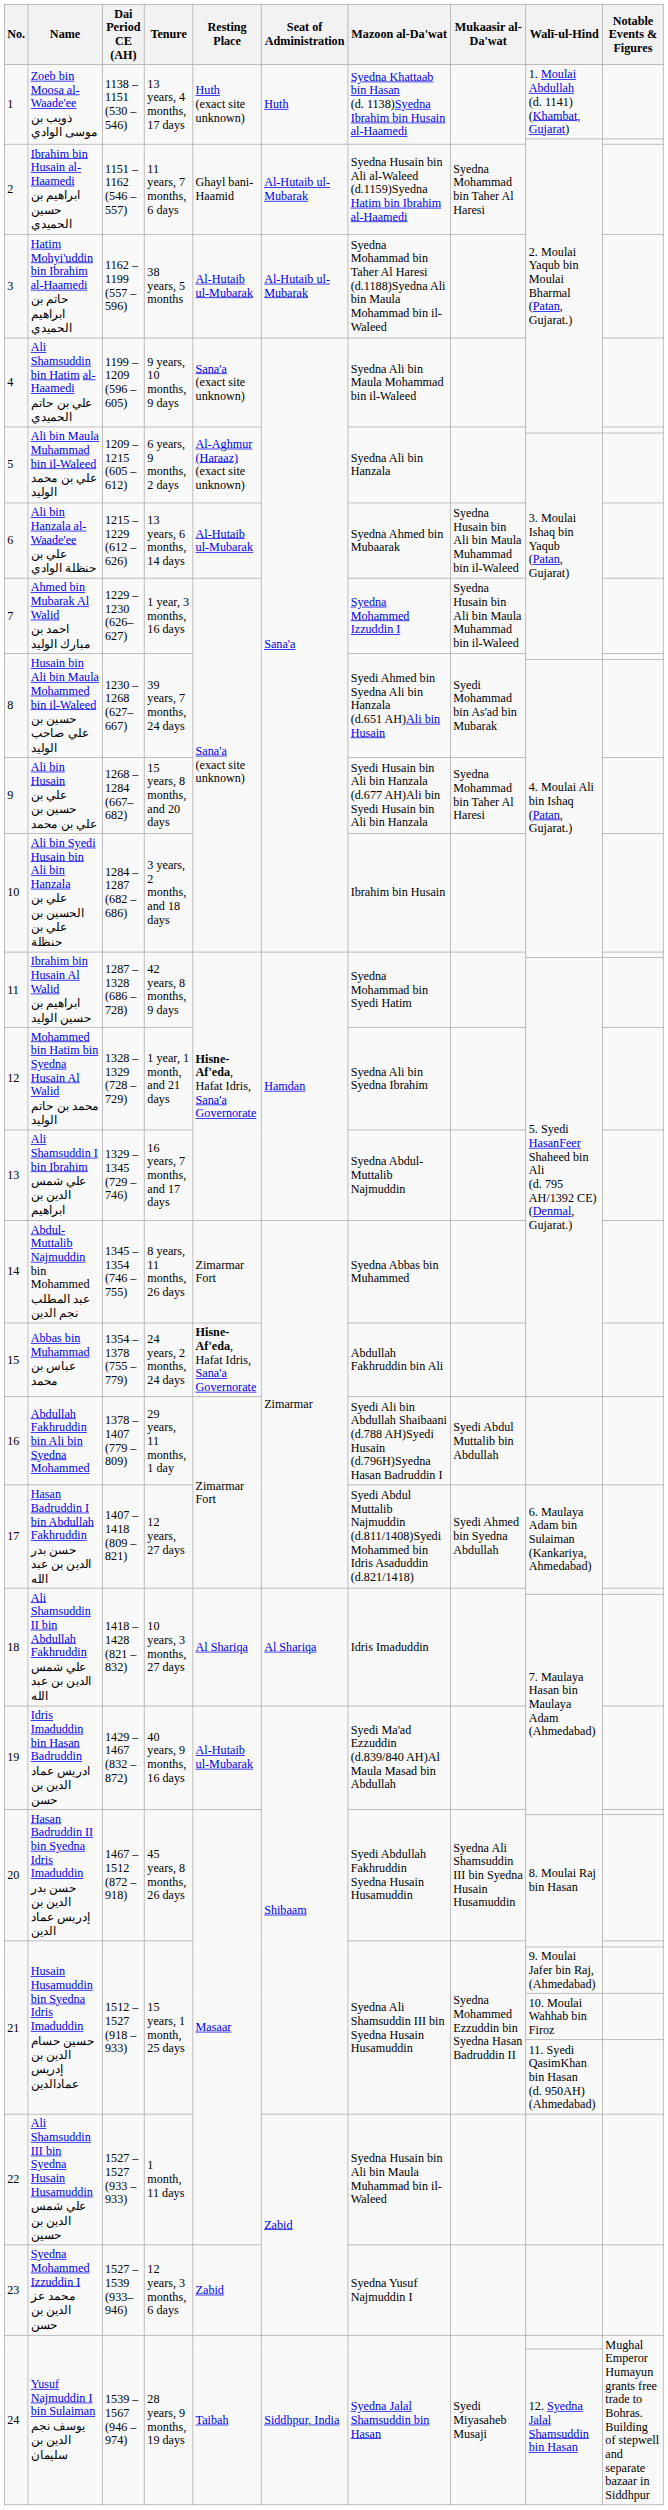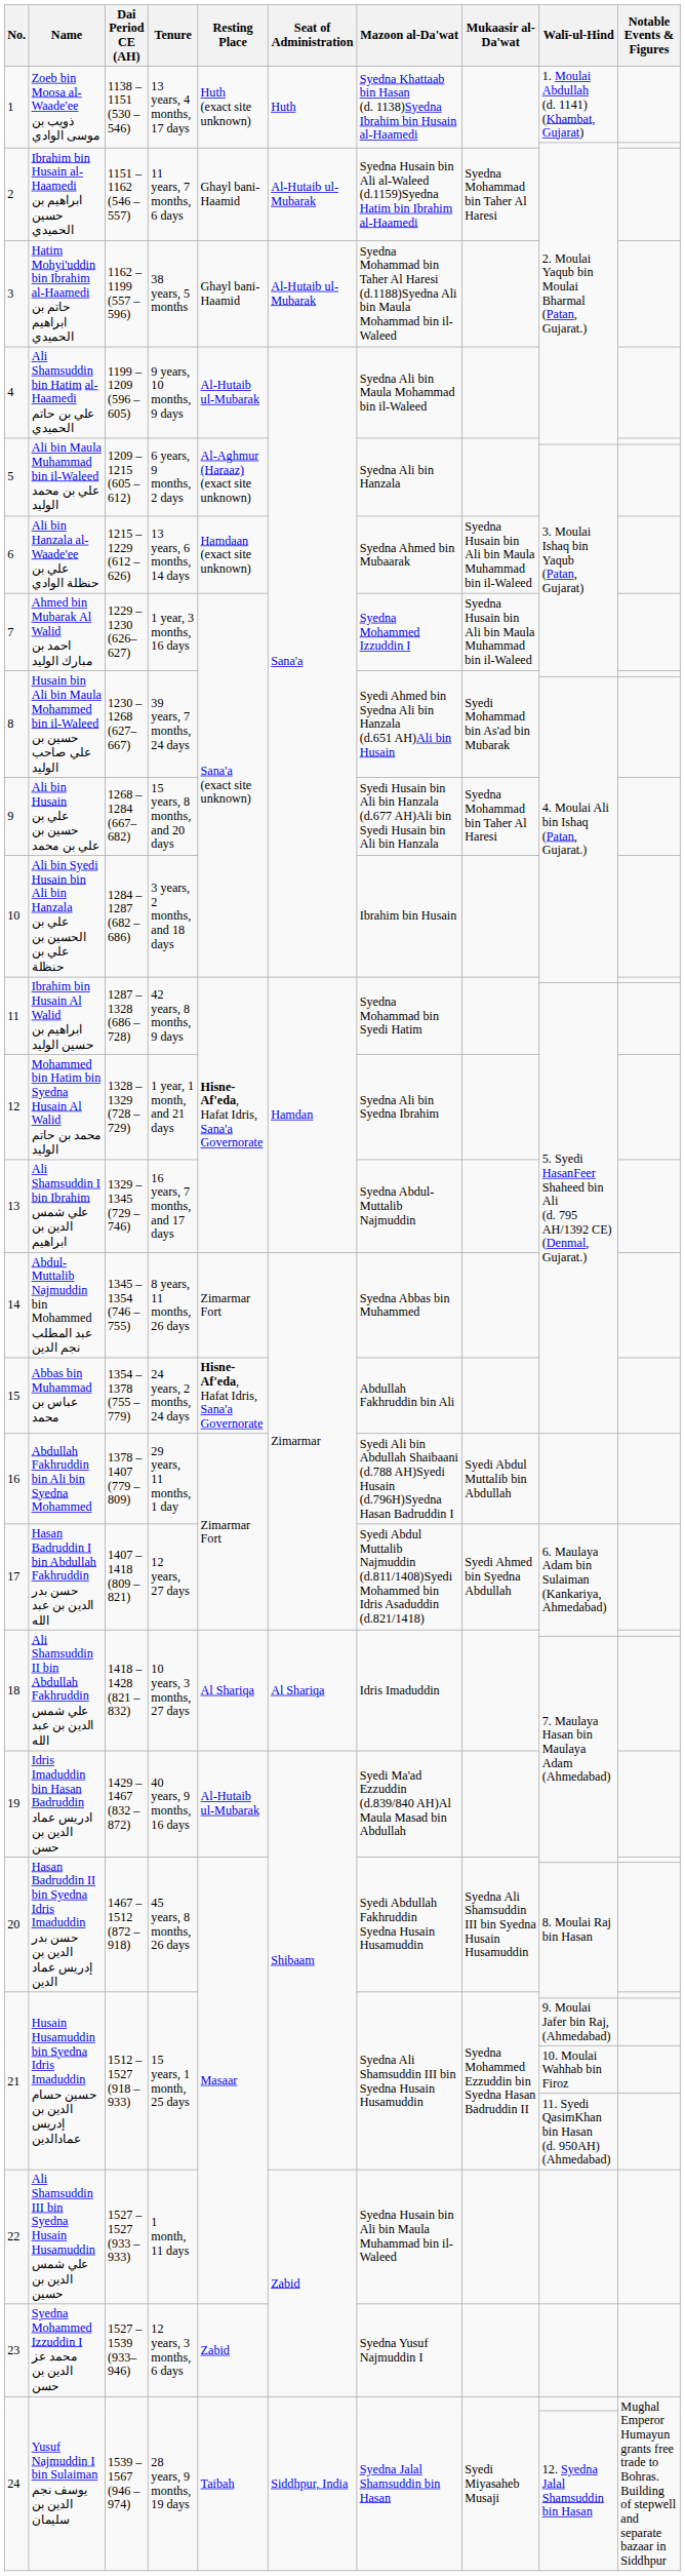 <table class="wikitable">
 <tr>
 <th>No.</th>
 <th>Name</th>
 <th>Dai Period CE (AH)</th>
 <th>Tenure</th>
 <th>Resting Place</th>
 <th>Seat of Administration</th>
 <th>Mazoon al-Da'wat</th>
 <th>Mukaasir al-Da'wat</th>
 <th>Walī-ul-Hind</th>
 <th>Notable Events & Figures</th>
 </tr>
 <tr>
 <td rowspan="2">1</td>
 <td rowspan="2"><a href='#'>Zoeb bin Moosa al-Waade'ee</a><br>ذويب بن موسى الوادي</td>
 <td rowspan="2">1138 –1151<br>(530 – 546)</td>
 <td rowspan="2">13 years, 4 months, 17 days</td>
 <td rowspan="2"><a href='#'>Huth</a><br>(exact site unknown)</td>
 <td rowspan="2"><a href='#'>Huth</a></td>
 <td rowspan="2"><a href='#'>Syedna Khattaab bin Hasan</a><br>(d. 1138)<a href='#'>Syedna Ibrahim bin Husain al-Haamedi</a></td>
 <td rowspan="2"></td>
 <td>1. <a href='#'>Moulai Abdullah</a><br>(d. 1141)<br>(<a href='#'>Khambat, Gujarat</a>)</td>
 <td></td>
 </tr>
 <tr>
 <td rowspan="5">2. Moulai Yaqub bin Moulai Bharmal<br>(<a href='#'>Patan</a>, Gujarat.)</td>
 <td></td>
 </tr>
 <tr>
 <td>2</td>
 <td><a href='#'>Ibrahim bin Husain al-Haamedi</a><br>ابراهيم بن حسين الحميدي</td>
 <td>1151 –1162<br>(546 – 557)</td>
 <td>11 years, 7 months, 6 days</td>
 <td>Ghayl bani-Haamid</td>
 <td><a href='#'>Al-Hutaib ul-Mubarak</a></td>
 <td>Syedna Husain bin Ali al-Waleed<br>(d.1159)Syedna <a href='#'>Hatim bin Ibrahim</a> <a href='#'>al-Haamedi</a></td>
 <td>Syedna Mohammad bin Taher Al Haresi</td>
 <td></td>
 </tr>
 <tr>
 <td>3</td>
 <td><a href='#'>Hatim Mohyi'uddin bin Ibrahim</a> <a href='#'>al-Haamedi</a><br>حاتم بن ابراهيم الحميدي</td>
 <td>1162 –1199<br>(557 – 596)</td>
 <td>38 years, 5 months</td>
-<td><a href='#'>Al-Hutaib ul-Mubarak</a></td>
+<td>Ghayl bani-Haamid</td>
 <td><a href='#'>Al-Hutaib ul-Mubarak</a></td>
 <td>Syedna Mohammad bin Taher Al Haresi<br>(d.1188)Syedna Ali bin Maula Mohammad bin il-Waleed</td>
 <td></td>
 <td></td>
 </tr>
 <tr>
 <td>4</td>
 <td><a href='#'>Ali Shamsuddin bin Hatim</a> <a href='#'>al-Haamedi</a><br>علي بن حاتم الحميدي</td>
 <td>1199 –1209<br>(596 – 605)</td>
 <td>9 years, 10 months, 9 days</td>
-<td><a href='#'>Sana'a</a><br>(exact site unknown)</td>
+<td><a href='#'>Al-Hutaib ul-Mubarak</a></td>
 <td rowspan="9"><a href='#'>Sana'a</a></td>
 <td>Syedna Ali bin Maula Mohammad bin il-Waleed</td>
 <td></td>
 <td></td>
 </tr>
 <tr>
 <td rowspan="2">5</td>
 <td rowspan="2"><a href='#'>Ali bin Maula Muhammad bin il-Waleed</a><br>علي بن محمد الوليد</td>
 <td rowspan="2">1209 –1215<br>(605 – 612)</td>
 <td rowspan="2">6 years, 9 months, 2 days</td>
 <td rowspan="2"><a href='#'>Al-Aghmur (Haraaz)</a><br>(exact site unknown)</td>
 <td rowspan="2">Syedna Ali bin Hanzala</td>
 <td rowspan="2"></td>
 <td></td>
 </tr>
 <tr>
 <td rowspan="4">3. Moulai Ishaq bin Yaqub<br>(<a href='#'>Patan</a>, Gujarat)</td>
 <td></td>
 </tr>
 <tr>
 <td>6</td>
 <td><a href='#'>Ali bin Hanzala al-Waade'ee</a><br>علي بن حنظلة الوادي</td>
 <td>1215 – 1229<br>(612 – 626)</td>
 <td>13 years, 6 months, 14 days</td>
-<td><a href='#'>Al-Hutaib ul-Mubarak</a></td>
+<td><a href='#'>Hamdaan</a><br>(exact site unknown)</td>
 <td>Syedna Ahmed bin Mubaarak</td>
 <td>Syedna Husain bin Ali bin Maula Muhammad bin il-Waleed</td>
 <td></td>
 </tr>
 <tr>
 <td>7</td>
 <td><a href='#'>Ahmed bin Mubarak Al Walid</a><br>احمد بن مبارك الوليد</td>
 <td>1229 –1230<br>(626–627)</td>
 <td>1 year, 3 months, 16 days</td>
 <td rowspan="5"><a href='#'>Sana'a</a><br>(exact site unknown)</td>
 <td><a href='#'>Syedna Mohammed Izzuddin I</a></td>
 <td>Syedna Husain bin Ali bin Maula Muhammad bin il-Waleed</td>
 <td></td>
 </tr>
 <tr>
 <td rowspan="2">8</td>
 <td rowspan="2"><a href='#'>Husain bin Ali bin Maula Mohammed bin il-Waleed</a><br>حسين بن علي صاحب الوليد</td>
 <td rowspan="2">1230 –1268<br>(627–667)</td>
 <td rowspan="2">39 years, 7 months, 24 days</td>
 <td rowspan="2">Syedi Ahmed bin Syedna Ali bin Hanzala<br>(d.651 AH)<a href='#'>Ali bin Husain</a></td>
 <td rowspan="2">Syedi Mohammad bin As'ad bin Mubarak</td>
 <td></td>
 </tr>
 <tr>
 <td rowspan="4">4. Moulai Ali bin Ishaq<br>(<a href='#'>Patan</a>, Gujarat.)</td>
 <td></td>
 </tr>
 <tr>
 <td>9</td>
 <td><a href='#'>Ali bin Husain</a><br>علي بن حسين بن علي بن محمد</td>
 <td>1268 –1284<br>(667–682)</td>
 <td>15 years, 8 months, and 20 days</td>
 <td>Syedi Husain bin Ali bin Hanzala<br>(d.677 AH)Ali bin Syedi Husain bin Ali bin Hanzala</td>
 <td>Syedna Mohammad bin Taher Al Haresi</td>
 <td></td>
 </tr>
 <tr>
 <td>10</td>
 <td><a href='#'>Ali bin Syedi Husain bin Ali bin Hanzala</a><br>علي بن الحسين بن علي بن حنظلة</td>
 <td>1284 –1287<br>(682 – 686)</td>
 <td>3 years, 2 months, and 18 days</td>
 <td>Ibrahim bin Husain</td>
 <td></td>
 <td></td>
 </tr>
 <tr>
 <td rowspan="2">11</td>
 <td rowspan="2"><a href='#'>Ibrahim bin Husain Al Walid</a><br>ابراهيم بن حسين الوليد</td>
 <td rowspan="2">1287 –1328<br>(686 –728)</td>
 <td rowspan="2">42 years, 8 months, 9 days</td>
 <td rowspan="4"><strong>Hisne-Af'eda</strong>, Hafat Idris,<br><a href='#'>Sana'a Governorate</a></td>
 <td rowspan="4"><a href='#'>Hamdan</a></td>
 <td rowspan="2">Syedna Mohammad bin Syedi Hatim</td>
 <td rowspan="2"></td>
 <td></td>
 </tr>
 <tr>
 <td rowspan="5">5. Syedi <a href='#'>HasanFeer</a> Shaheed bin Ali<br>(d. 795 AH/1392 CE)<br>(<a href='#'>Denmal</a>, Gujarat.)</td>
 <td></td>
 </tr>
 <tr>
 <td>12</td>
 <td><a href='#'>Mohammed bin Hatim bin Syedna Husain Al Walid</a><br>محمد بن حاتم الوليد</td>
 <td>1328 –1329<br>(728 – 729)</td>
 <td>1 year, 1 month, and 21 days</td>
 <td>Syedna Ali bin Syedna Ibrahim</td>
 <td></td>
 <td></td>
 </tr>
 <tr>
 <td>13</td>
 <td><a href='#'>Ali Shamsuddin I bin Ibrahim</a><br>علي شمس الدين بن ابراهيم</td>
 <td>1329 –1345<br>(729 – 746)</td>
 <td>16 years, 7 months, and 17 days</td>
 <td>Syedna Abdul-Muttalib Najmuddin</td>
 <td></td>
 <td></td>
 </tr>
 <tr>
 <td>14</td>
 <td><a href='#'>Abdul-Muttalib Najmuddin</a> bin Mohammed<br>عبد المطلب نجم الدين</td>
 <td>1345 –1354<br>(746 – 755)</td>
 <td>8 years, 11 months, 26 days</td>
 <td>Zimarmar Fort</td>
 <td rowspan="4">Zimarmar</td>
 <td>Syedna Abbas bin Muhammed</td>
 <td></td>
 <td></td>
 </tr>
 <tr>
 <td>15</td>
 <td><a href='#'>Abbas bin Muhammad</a><br>عباس بن محمد</td>
 <td>1354 –1378<br>(755 – 779)</td>
 <td>24 years, 2 months, 24 days</td>
 <td><strong>Hisne-Af'eda</strong>, Hafat Idris,<br><a href='#'>Sana'a Governorate</a></td>
 <td>Abdullah Fakhruddin bin Ali</td>
 <td></td>
 <td></td>
 </tr>
 <tr>
 <td>16</td>
 <td><a href='#'>Abdullah Fakhruddin bin Ali bin Syedna Mohammed</a></td>
 <td>1378 –1407<br>(779 – 809)</td>
 <td>29 years, 11 months, 1 day</td>
 <td rowspan="2">Zimarmar Fort</td>
 <td>Syedi Ali bin Abdullah Shaibaani<br>(d.788 AH)Syedi Husain<br>(d.796H)Syedna Hasan Badruddin I</td>
 <td>Syedi Abdul Muttalib bin Abdullah</td>
 <td></td>
 <td></td>
 </tr>
 <tr>
 <td>17</td>
 <td><a href='#'>Hasan Badruddin I bin Abdullah Fakhruddin</a><br>حسن بدر الدين بن عبد الله</td>
 <td>1407 –1418<br>(809 – 821)</td>
 <td>12 years, 27 days</td>
 <td>Syedi Abdul Muttalib Najmuddin<br>(d.811/1408)Syedi Mohammed bin Idris Asaduddin<br>(d.821/1418)</td>
 <td>Syedi Ahmed bin Syedna Abdullah</td>
 <td rowspan="2">6. Maulaya Adam bin Sulaiman<br>(Kankariya, Ahmedabad)</td>
 <td></td>
 </tr>
 <tr>
 <td rowspan="2">18</td>
 <td rowspan="2"><a href='#'>Ali Shamsuddin II bin Abdullah Fakhruddin</a><br>علي شمس الدين بن عبد الله</td>
 <td rowspan="2">1418 –1428<br>(821 – 832)</td>
 <td rowspan="2">10 years, 3 months, 27 days</td>
 <td rowspan="2"><a href='#'>Al Shariqa</a></td>
 <td rowspan="2"><a href='#'>Al Shariqa</a></td>
 <td rowspan="2">Idris Imaduddin</td>
 <td rowspan="2"></td>
 <td></td>
 </tr>
 <tr>
 <td rowspan="3">7. Maulaya Hasan bin Maulaya Adam<br>(Ahmedabad)</td>
 <td></td>
 </tr>
 <tr>
 <td>19</td>
 <td><a href='#'>Idris Imaduddin bin Hasan Badruddin</a><br>ادريس عماد الدين بن حسن</td>
 <td>1429 –1467<br>(832 – 872)</td>
 <td>40 years, 9 months, 16 days</td>
 <td><a href='#'>Al-Hutaib ul-Mubarak</a></td>
 <td rowspan="7"><a href='#'>Shibaam</a></td>
 <td>Syedi Ma'ad Ezzuddin<br>(d.839/840 AH)Al Maula Masad bin Abdullah</td>
 <td></td>
 <td></td>
 </tr>
 <tr>
 <td rowspan="2">20</td>
 <td rowspan="2"><a href='#'>Hasan Badruddin II bin Syedna Idris Imaduddin</a><br>حسن بدر الدين بن  إدريس عماد الدين</td>
 <td rowspan="2">1467 –1512<br>(872 – 918)</td>
 <td rowspan="2">45 years, 8 months, 26 days</td>
 <td rowspan="7"><a href='#'>Masaar</a></td>
 <td rowspan="2">Syedi Abdullah Fakhruddin<br>Syedna Husain Husamuddin</td>
 <td rowspan="2">Syedna Ali Shamsuddin III bin Syedna Husain Husamuddin</td>
 <td></td>
 </tr>
 <tr>
 <td rowspan="2">8. Moulai Raj bin Hasan</td>
 <td></td>
 </tr>
 <tr>
 <td rowspan="4">21</td>
 <td rowspan="4"><a href='#'>Husain Husamuddin bin Syedna Idris Imaduddin</a><br>حسين حسام الدين بن إدريس عمادالدين</td>
 <td rowspan="4">1512 –1527<br>(918 – 933)</td>
 <td rowspan="4">15 years, 1 month, 25 days</td>
 <td rowspan="4">Syedna Ali Shamsuddin III bin Syedna Husain Husamuddin</td>
 <td rowspan="4">Syedna Mohammed Ezzuddin bin Syedna Hasan Badruddin II</td>
 <td></td>
 </tr>
 <tr>
 <td>9. Moulai Jafer bin Raj,<br>(Ahmedabad)</td>
 <td></td>
 </tr>
 <tr>
 <td>10. Moulai Wahhab bin Firoz</td>
 <td></td>
 </tr>
 <tr>
 <td>11. Syedi QasimKhan bin Hasan<br>(d. 950AH)(Ahmedabad)</td>
 <td></td>
 </tr>
 <tr>
 <td>22</td>
 <td><a href='#'>Ali Shamsuddin III bin Syedna Husain Husamuddin</a><br>علي شمس الدين بن حسين</td>
 <td>1527 –1527<br>(933 – 933)</td>
 <td>1 month, 11 days</td>
 <td rowspan="2"><a href='#'>Zabid</a></td>
 <td>Syedna Husain bin Ali bin Maula Muhammad bin il-Waleed</td>
 <td></td>
 <td></td>
 <td></td>
 </tr>
 <tr>
 <td>23</td>
 <td><a href='#'>Syedna Mohammed Izzuddin I</a><br>محمد عز الدين بن حسن</td>
 <td>1527 –1539<br>(933–946)</td>
 <td>12 years, 3 months, 6 days</td>
 <td><a href='#'>Zabid</a></td>
 <td>Syedna Yusuf Najmuddin I</td>
 <td></td>
 <td></td>
 <td></td>
 </tr>
 <tr>
 <td rowspan="2">24</td>
 <td rowspan="2"><a href='#'>Yusuf Najmuddin I bin Sulaiman</a><br>يوسف نجم الدين بن سليمان</td>
 <td rowspan="2">1539 –1567<br>(946 – 974)</td>
 <td rowspan="2">28 years, 9 months, 19 days</td>
 <td rowspan="2"><a href='#'>Taibah</a></td>
 <td rowspan="2"><a href='#'>Siddhpur, India</a></td>
 <td rowspan="2"><a href='#'>Syedna Jalal Shamsuddin bin Hasan</a></td>
 <td rowspan="2">Syedi Miyasaheb Musaji</td>
 <td></td>
 <td rowspan="2">Mughal Emperor Humayun grants free trade to Bohras.<br>Building of stepwell and separate bazaar in Siddhpur</td>
 </tr>
 <tr>
 <td>12. <a href='#'>Syedna Jalal Shamsuddin bin Hasan</a></td>
 </tr>
 </table>
